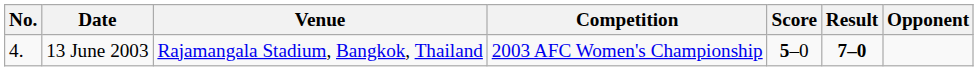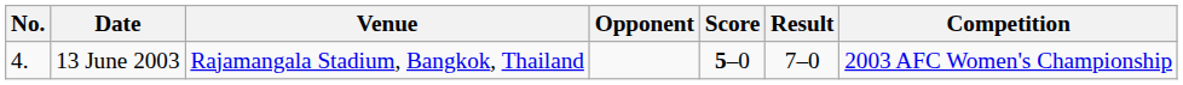 <table class="wikitable">
 <tr>
 <th>No.</th>
 <th>Date</th>
 <th>Venue</th>
-<th>Competition</th>
+<th>Opponent</th>
 <th>Score</th>
 <th>Result</th>
-<th>Opponent</th>
+<th>Competition</th>
 </tr>
 <tr>
 <td>4.</td>
 <td>13 June 2003</td>
 <td><a href='#'>Rajamangala Stadium</a>, <a href='#'>Bangkok</a>, <a href='#'>Thailand</a></td>
+<td></td>
+<td align=center><strong>5</strong>–0</td>
+<td align=center>7–0</td>
 <td><a href='#'>2003 AFC Women's Championship</a></td>
-<td align=center><strong>5</strong>–0</td>
-<td align=center><strong>7–0</strong></td>
-<td></td>
 </tr>
 </table>
